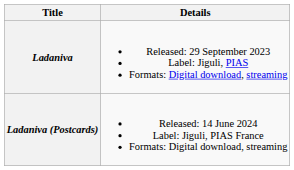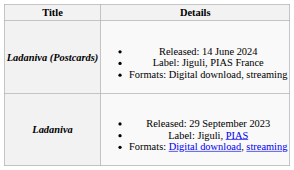 <table class="wikitable plainrowheaders" style="text-align:center;" border="1">
 <tr>
 <th scope="col">Title</th>
 <th scope="col">Details</th>
 </tr>
 <tr>
+<th scope="row"><em>Ladaniva (Postcards)</em></th>
+<td><br><ul><li>Released: 14 June 2024</li><li>Label: Jiguli, PIAS France</li><li>Formats: Digital download, streaming</li></ul></td>
+</tr>
+<tr>
 <th scope="row"><em>Ladaniva</em></th>
 <td><br><ul><li>Released: 29 September 2023</li><li>Label: Jiguli, <a href='#'>PIAS</a></li><li>Formats: <a href='#'>Digital download</a>, <a href='#'>streaming</a></li></ul></td>
 </tr>
-<tr>
-<th scope="row"><em>Ladaniva (Postcards)</em></th>
-<td><br><ul><li>Released: 14 June 2024</li><li>Label: Jiguli, PIAS France</li><li>Formats: Digital download, streaming</li></ul></td>
-</tr>
 </table>
